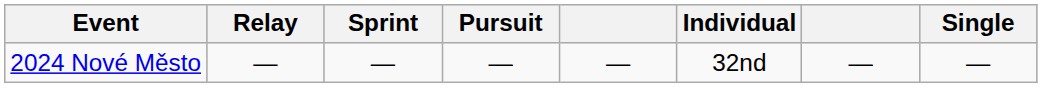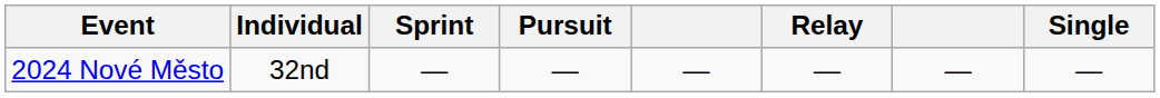 <table class="wikitable" style="text-align: center;">
 <tr>
 <th>Event</th>
-<th style="width:70px;">Relay</th>
+<th style="width:70px;">Individual</th>
 <th style="width:70px;">Sprint</th>
 <th style="width:70px;">Pursuit</th>
 <th style="width:70px;"></th>
-<th style="width:70px;">Individual</th>
+<th style="width:70px;">Relay</th>
 <th style="width:70px;"></th>
 <th style="width:70px;">Single </th>
 </tr>
 <tr>
 <td align=left> <a href='#'>2024 Nové Město</a></td>
+<td>32nd</td>
 <td>—</td>
 <td>—</td>
 <td>—</td>
 <td>—</td>
-<td>32nd</td>
 <td>—</td>
 <td>—</td>
 </tr>
 </table>
